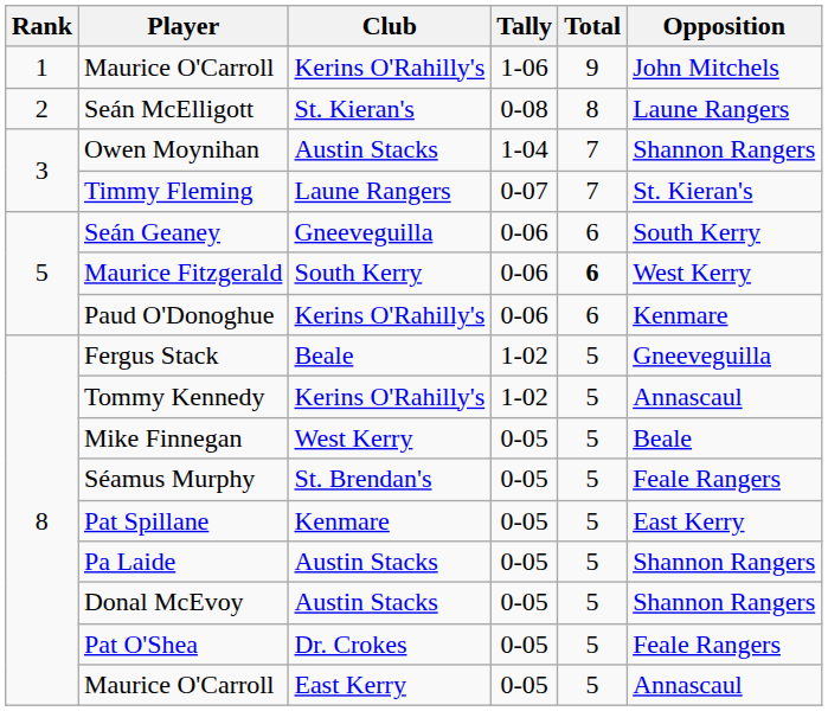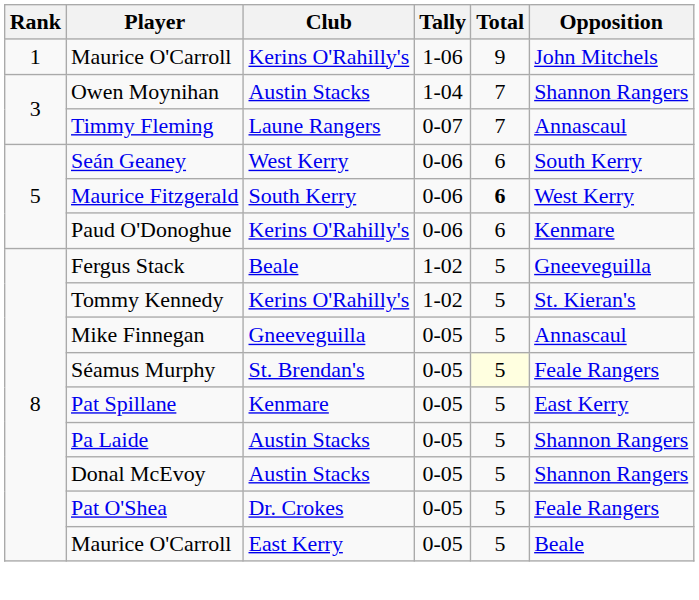 <table class="wikitable">
 <tr>
 <th>Rank</th>
 <th>Player</th>
 <th>Club</th>
 <th>Tally</th>
 <th>Total</th>
 <th>Opposition</th>
 </tr>
 <tr>
 <td rowspan="1" style="text-align:center;">1</td>
 <td>Maurice O'Carroll</td>
 <td><a href='#'>Kerins O'Rahilly's</a></td>
 <td align=center>1-06</td>
 <td align=center>9</td>
 <td><a href='#'>John Mitchels</a></td>
 </tr>
 <tr>
-<td rowspan="1" style="text-align:center;">2</td>
-<td>Seán McElligott</td>
-<td><a href='#'>St. Kieran's</a></td>
-<td align=center>0-08</td>
-<td align=center>8</td>
-<td><a href='#'>Laune Rangers</a></td>
-</tr>
-<tr>
 <td rowspan="2" style="text-align:center;">3</td>
 <td>Owen Moynihan</td>
 <td><a href='#'>Austin Stacks</a></td>
 <td align=center>1-04</td>
 <td align=center>7</td>
 <td><a href='#'>Shannon Rangers</a></td>
 </tr>
 <tr>
 <td><a href='#'>Timmy Fleming</a></td>
 <td><a href='#'>Laune Rangers</a></td>
 <td align=center>0-07</td>
 <td align=center>7</td>
-<td><a href='#'>St. Kieran's</a></td>
+<td><a href='#'>Annascaul</a></td>
 </tr>
 <tr>
 <td rowspan="3" style="text-align:center;">5</td>
 <td><a href='#'>Seán Geaney</a></td>
-<td><a href='#'>Gneeveguilla</a></td>
+<td><a href='#'>West Kerry</a></td>
 <td align=center>0-06</td>
 <td align=center>6</td>
 <td><a href='#'>South Kerry</a></td>
 </tr>
 <tr>
 <td><a href='#'>Maurice Fitzgerald</a></td>
 <td><a href='#'>South Kerry</a></td>
 <td align=center>0-06</td>
 <td align=center><strong>6</strong></td>
 <td><a href='#'>West Kerry</a></td>
 </tr>
 <tr>
 <td>Paud O'Donoghue</td>
 <td><a href='#'>Kerins O'Rahilly's</a></td>
 <td align=center>0-06</td>
 <td align=center>6</td>
 <td><a href='#'>Kenmare</a></td>
 </tr>
 <tr>
 <td rowspan="9" style="text-align:center;">8</td>
 <td>Fergus Stack</td>
 <td><a href='#'>Beale</a></td>
 <td align=center>1-02</td>
 <td align=center>5</td>
 <td><a href='#'>Gneeveguilla</a></td>
 </tr>
 <tr>
 <td>Tommy Kennedy</td>
 <td><a href='#'>Kerins O'Rahilly's</a></td>
 <td align=center>1-02</td>
 <td align=center>5</td>
-<td><a href='#'>Annascaul</a></td>
+<td><a href='#'>St. Kieran's</a></td>
 </tr>
 <tr>
 <td>Mike Finnegan</td>
-<td><a href='#'>West Kerry</a></td>
+<td><a href='#'>Gneeveguilla</a></td>
 <td align=center>0-05</td>
 <td align=center>5</td>
-<td><a href='#'>Beale</a></td>
+<td><a href='#'>Annascaul</a></td>
 </tr>
 <tr>
 <td>Séamus Murphy</td>
 <td><a href='#'>St. Brendan's</a></td>
 <td align=center>0-05</td>
-<td align=center>5</td>
+<td align=center style="background: lightyellow;">5</td>
 <td><a href='#'>Feale Rangers</a></td>
 </tr>
 <tr>
 <td><a href='#'>Pat Spillane</a></td>
 <td><a href='#'>Kenmare</a></td>
 <td align=center>0-05</td>
 <td align=center>5</td>
 <td><a href='#'>East Kerry</a></td>
 </tr>
 <tr>
 <td><a href='#'>Pa Laide</a></td>
 <td><a href='#'>Austin Stacks</a></td>
 <td align=center>0-05</td>
 <td align=center>5</td>
 <td><a href='#'>Shannon Rangers</a></td>
 </tr>
 <tr>
 <td>Donal McEvoy</td>
 <td><a href='#'>Austin Stacks</a></td>
 <td align=center>0-05</td>
 <td align=center>5</td>
 <td><a href='#'>Shannon Rangers</a></td>
 </tr>
 <tr>
 <td><a href='#'>Pat O'Shea</a></td>
 <td><a href='#'>Dr. Crokes</a></td>
 <td align=center>0-05</td>
 <td align=center>5</td>
 <td><a href='#'>Feale Rangers</a></td>
 </tr>
 <tr>
 <td>Maurice O'Carroll</td>
 <td><a href='#'>East Kerry</a></td>
 <td align=center>0-05</td>
 <td align=center>5</td>
-<td><a href='#'>Annascaul</a></td>
+<td><a href='#'>Beale</a></td>
 </tr>
 </table>
